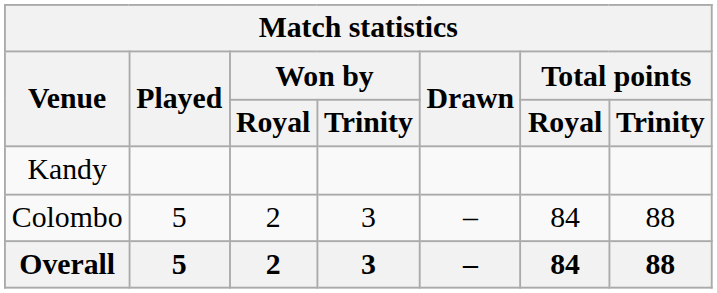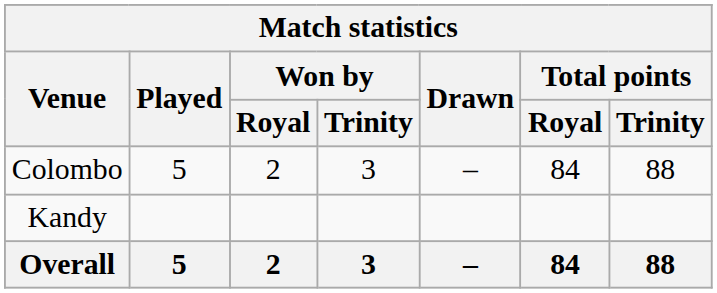 <table class="wikitable" style="text-align:center">
 <tr>
 <th colspan="7">Match statistics</th>
 </tr>
 <tr>
 <th rowspan=2>Venue</th>
 <th rowspan=2>Played</th>
 <th colspan=2>Won by</th>
 <th rowspan=2>Drawn</th>
 <th colspan=2>Total points</th>
 </tr>
 <tr>
 <th>Royal</th>
 <th>Trinity</th>
 <th>Royal</th>
 <th>Trinity</th>
 </tr>
 <tr>
+<td>Colombo</td>
+<td>5</td>
+<td>2</td>
+<td>3</td>
+<td>–</td>
+<td>84</td>
+<td>88</td>
+</tr>
+<tr>
 <td>Kandy</td>
 <td></td>
 <td></td>
 <td></td>
 <td></td>
 <td></td>
 <td></td>
-</tr>
-<tr>
-<td>Colombo</td>
-<td>5</td>
-<td>2</td>
-<td>3</td>
-<td>–</td>
-<td>84</td>
-<td>88</td>
 </tr>
 <tr>
 <th>Overall</th>
 <th>5</th>
 <th>2</th>
 <th>3</th>
 <th>–</th>
 <th>84</th>
 <th>88</th>
 </tr>
 </table>
